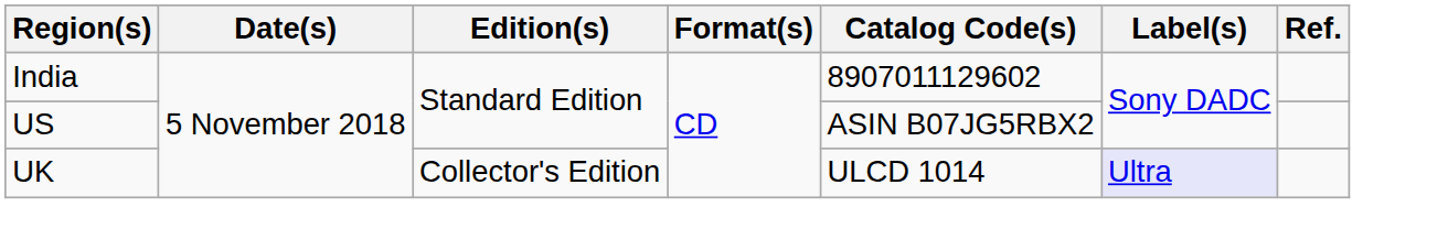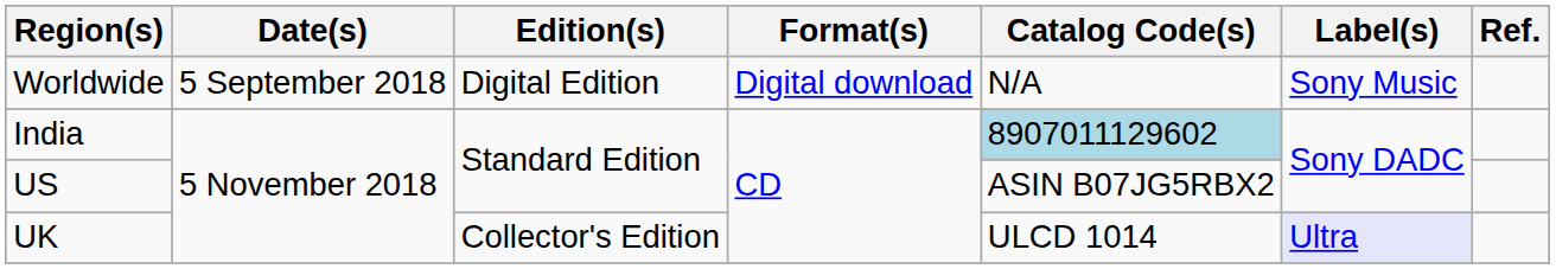 <table class="wikitable">
 <tr>
 <th>Region(s)</th>
 <th>Date(s)</th>
 <th>Edition(s)</th>
 <th>Format(s)</th>
 <th>Catalog Code(s)</th>
 <th>Label(s)</th>
 <th>Ref.</th>
 </tr>
 <tr>
+<td>Worldwide</td>
+<td>5 September 2018</td>
+<td>Digital Edition</td>
+<td><a href='#'>Digital download</a></td>
+<td>N/A</td>
+<td><a href='#'>Sony Music</a></td>
+<td></td>
+</tr>
+<tr>
 <td>India</td>
 <td rowspan="3">5 November 2018</td>
 <td rowspan="2">Standard Edition</td>
 <td rowspan="3"><a href='#'>CD</a></td>
-<td>8907011129602</td>
+<td style="background: lightblue;">8907011129602</td>
 <td rowspan="2"><a href='#'>Sony DADC</a></td>
 <td></td>
 </tr>
 <tr>
 <td>US</td>
 <td>ASIN B07JG5RBX2</td>
 <td></td>
 </tr>
 <tr>
 <td>UK</td>
 <td>Collector's Edition</td>
 <td>ULCD 1014</td>
 <td style="background: lavender;"><a href='#'>Ultra</a></td>
 <td></td>
 </tr>
 </table>
